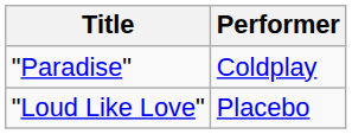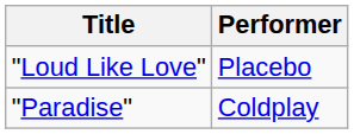 <table class="wikitable">
 <tr>
 <th>Title</th>
 <th>Performer</th>
 </tr>
 <tr>
+<td>"<a href='#'>Loud Like Love</a>"</td>
+<td><a href='#'>Placebo</a></td>
+</tr>
+<tr>
 <td>"<a href='#'>Paradise</a>"</td>
 <td><a href='#'>Coldplay</a></td>
 </tr>
-<tr>
-<td>"<a href='#'>Loud Like Love</a>"</td>
-<td><a href='#'>Placebo</a></td>
-</tr>
 </table>
